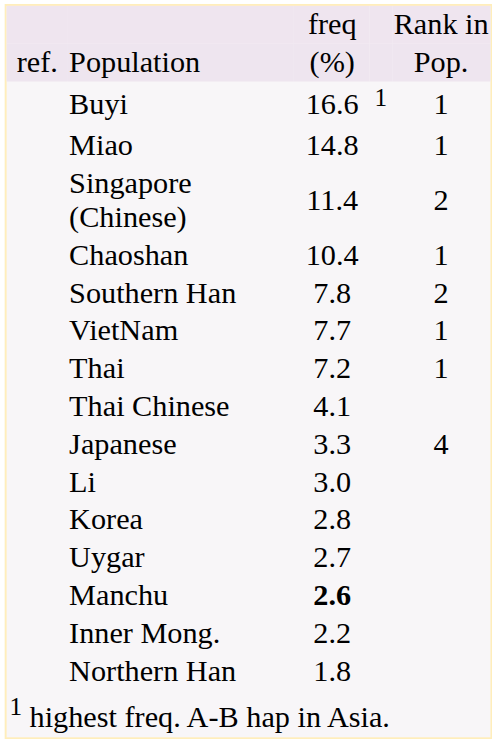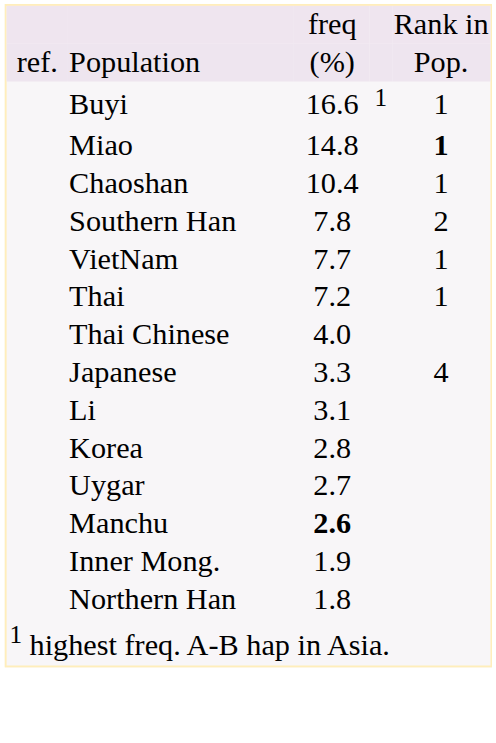 <table border="0" cellspacing="0" cellpadding="1" align="right" style="text-align:center; margin-left: 2em;  border:1px #ffeebb solid; background:#f8f6f8; ">
 <tr style="background:#efe5ef">
 <td></td>
 <td></td>
 <td>freq</td>
 <td></td>
 <td>Rank in</td>
 </tr>
 <tr style="background:#eee5ef">
 <td>ref.</td>
 <td align="left">Population</td>
 <td>(%)</td>
 <td></td>
 <td>Pop.</td>
 </tr>
 <tr>
 <td></td>
 <td align="left">Buyi</td>
 <td>16.6</td>
 <td><sup>1</sup></td>
 <td>1</td>
 </tr>
 <tr>
 <td></td>
 <td align="left">Miao</td>
 <td>14.8</td>
 <td></td>
-<td>1</td>
-</tr>
-<tr>
-<td></td>
-<td align="left">Singapore<br>(Chinese)</td>
-<td>11.4</td>
-<td></td>
-<td>2</td>
+<td><strong>1</strong></td>
 </tr>
 <tr>
 <td></td>
 <td align="left">Chaoshan</td>
 <td>10.4</td>
 <td></td>
 <td>1</td>
 </tr>
 <tr>
 <td></td>
 <td align="left">Southern Han</td>
 <td>7.8</td>
 <td></td>
 <td>2</td>
 </tr>
 <tr>
 <td></td>
 <td align="left">VietNam</td>
 <td>7.7</td>
 <td></td>
 <td>1</td>
 </tr>
 <tr>
 <td></td>
 <td align="left">Thai</td>
 <td>7.2</td>
 <td></td>
 <td>1</td>
 </tr>
 <tr>
 <td></td>
 <td align="left">Thai Chinese</td>
-<td>4.1</td>
+<td>4.0</td>
 <td></td>
 <td></td>
 </tr>
 <tr>
 <td></td>
 <td align="left">Japanese</td>
 <td>3.3</td>
 <td></td>
 <td>4</td>
 </tr>
 <tr>
 <td></td>
 <td align="left">Li</td>
-<td>3.0</td>
+<td>3.1</td>
 <td></td>
 <td></td>
 </tr>
 <tr>
 <td></td>
 <td align="left">Korea</td>
 <td>2.8</td>
 <td></td>
 <td></td>
 </tr>
 <tr>
 <td></td>
 <td align="left">Uygar</td>
 <td>2.7</td>
 <td></td>
 <td></td>
 </tr>
 <tr>
 <td></td>
 <td align="left">Manchu</td>
 <td><strong>2.6</strong></td>
 <td></td>
 <td></td>
 </tr>
 <tr>
 <td></td>
 <td align="left">Inner Mong.</td>
-<td>2.2</td>
+<td>1.9</td>
 <td></td>
 <td></td>
 </tr>
 <tr>
 <td></td>
 <td align="left">Northern Han</td>
 <td>1.8</td>
 <td></td>
 <td></td>
 </tr>
 <tr>
 <td colspan = 4><sup>1</sup> highest freq. A-B hap in Asia.</td>
 </tr>
 </table>
